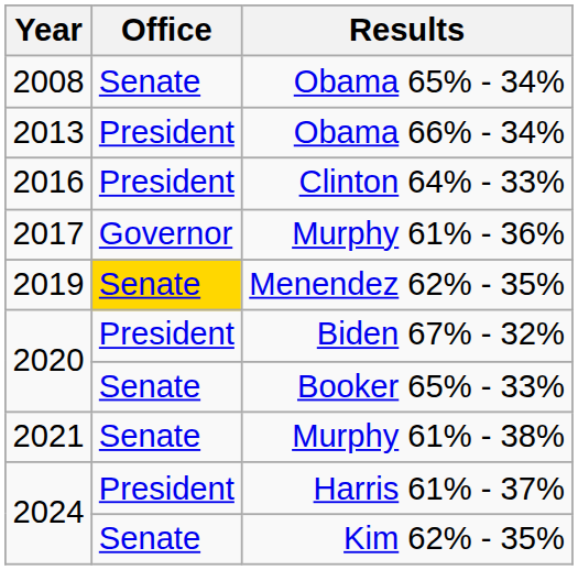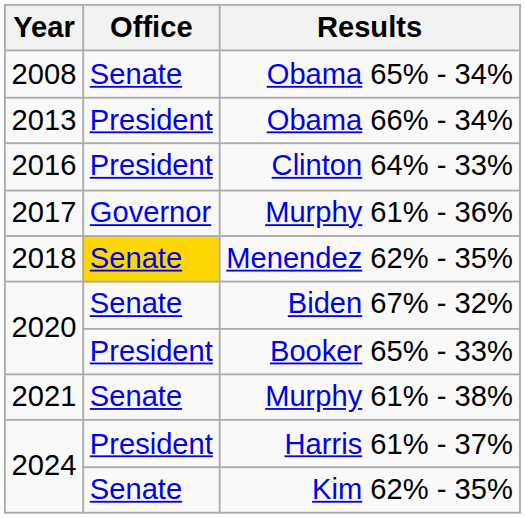 <table class=wikitable>
 <tr>
 <th>Year</th>
 <th>Office</th>
 <th>Results</th>
 </tr>
 <tr>
 <td>2008</td>
 <td><a href='#'>Senate</a></td>
 <td align="right" ><a href='#'>Obama</a> 65% - 34%</td>
 </tr>
 <tr>
 <td>2013</td>
 <td><a href='#'>President</a></td>
 <td align="right" ><a href='#'>Obama</a> 66% - 34%</td>
 </tr>
 <tr>
 <td>2016</td>
 <td><a href='#'>President</a></td>
 <td align="right" ><a href='#'>Clinton</a> 64% - 33%</td>
 </tr>
 <tr>
 <td>2017</td>
 <td><a href='#'>Governor</a></td>
 <td align="right" ><a href='#'>Murphy</a> 61% - 36%</td>
 </tr>
 <tr>
-<td>2019</td>
+<td>2018</td>
 <td style="background: gold;"><a href='#'>Senate</a></td>
 <td align="right" ><a href='#'>Menendez</a> 62% - 35%</td>
 </tr>
 <tr>
 <td rowspan=2>2020</td>
-<td><a href='#'>President</a></td>
+<td><a href='#'>Senate</a></td>
 <td align="right" ><a href='#'>Biden</a> 67% - 32%</td>
 </tr>
 <tr>
-<td><a href='#'>Senate</a></td>
+<td><a href='#'>President</a></td>
 <td align="right" ><a href='#'>Booker</a> 65% - 33%</td>
 </tr>
 <tr>
 <td>2021</td>
 <td><a href='#'>Senate</a></td>
 <td align="right" ><a href='#'>Murphy</a> 61% - 38%</td>
 </tr>
 <tr>
 <td rowspan=2>2024</td>
 <td><a href='#'>President</a></td>
 <td align="right" ><a href='#'>Harris</a> 61% - 37%</td>
 </tr>
 <tr>
 <td><a href='#'>Senate</a></td>
 <td align="right" ><a href='#'>Kim</a> 62% - 35%</td>
 </tr>
 </table>
